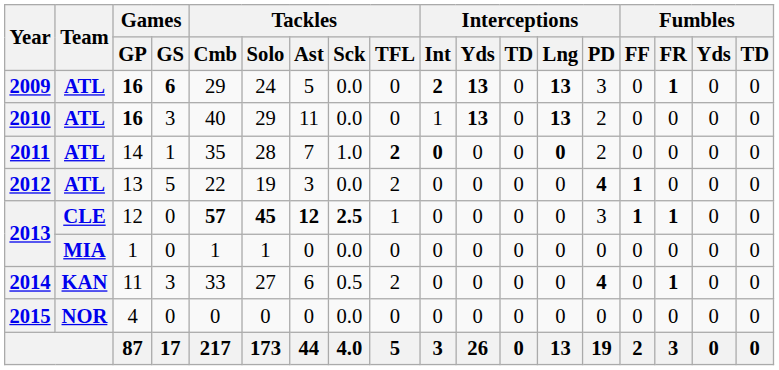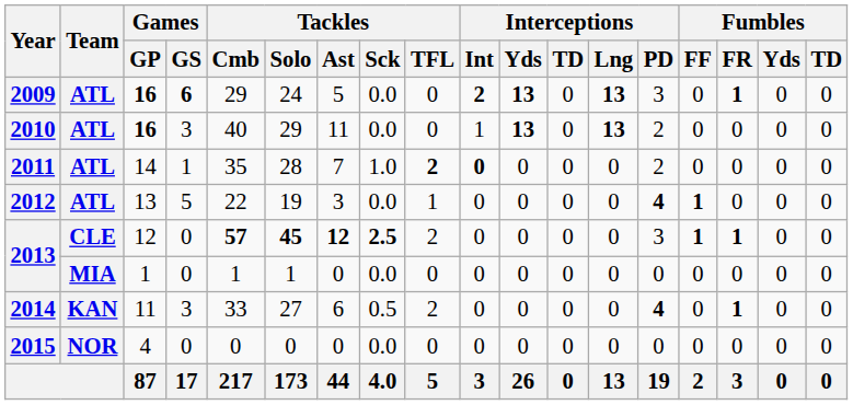 <table class="wikitable" style="text-align:center">
 <tr>
 <th rowspan="2">Year</th>
 <th rowspan="2">Team</th>
 <th colspan="2">Games</th>
 <th colspan="5">Tackles</th>
 <th colspan="5">Interceptions</th>
 <th colspan="4">Fumbles</th>
 </tr>
 <tr>
 <th>GP</th>
 <th>GS</th>
 <th>Cmb</th>
 <th>Solo</th>
 <th>Ast</th>
 <th>Sck</th>
 <th>TFL</th>
 <th>Int</th>
 <th>Yds</th>
 <th>TD</th>
 <th>Lng</th>
 <th>PD</th>
 <th>FF</th>
 <th>FR</th>
 <th>Yds</th>
 <th>TD</th>
 </tr>
 <tr>
 <th><a href='#'>2009</a></th>
 <th><a href='#'>ATL</a></th>
 <td><strong>16</strong></td>
 <td><strong>6</strong></td>
 <td>29</td>
 <td>24</td>
 <td>5</td>
 <td>0.0</td>
 <td>0</td>
 <td><strong>2</strong></td>
 <td><strong>13</strong></td>
 <td>0</td>
 <td><strong>13</strong></td>
 <td>3</td>
 <td>0</td>
 <td><strong>1</strong></td>
 <td>0</td>
 <td>0</td>
 </tr>
 <tr>
 <th><a href='#'>2010</a></th>
 <th><a href='#'>ATL</a></th>
 <td><strong>16</strong></td>
 <td>3</td>
 <td>40</td>
 <td>29</td>
 <td>11</td>
 <td>0.0</td>
 <td>0</td>
 <td>1</td>
 <td><strong>13</strong></td>
 <td>0</td>
 <td><strong>13</strong></td>
 <td>2</td>
 <td>0</td>
 <td>0</td>
 <td>0</td>
 <td>0</td>
 </tr>
 <tr>
 <th><a href='#'>2011</a></th>
 <th><a href='#'>ATL</a></th>
 <td>14</td>
 <td>1</td>
 <td>35</td>
 <td>28</td>
 <td>7</td>
 <td>1.0</td>
 <td><strong>2</strong></td>
 <td><strong>0</strong></td>
 <td>0</td>
 <td>0</td>
-<td><strong>0</strong></td>
+<td>0</td>
 <td>2</td>
 <td>0</td>
 <td>0</td>
 <td>0</td>
 <td>0</td>
 </tr>
 <tr>
 <th><a href='#'>2012</a></th>
 <th><a href='#'>ATL</a></th>
 <td>13</td>
 <td>5</td>
 <td>22</td>
 <td>19</td>
 <td>3</td>
 <td>0.0</td>
-<td>2</td>
+<td>1</td>
 <td>0</td>
 <td>0</td>
 <td>0</td>
 <td>0</td>
 <td><strong>4</strong></td>
 <td><strong>1</strong></td>
 <td>0</td>
 <td>0</td>
 <td>0</td>
 </tr>
 <tr>
 <th rowspan="2"><a href='#'>2013</a></th>
 <th><a href='#'>CLE</a></th>
 <td>12</td>
 <td>0</td>
 <td><strong>57</strong></td>
 <td><strong>45</strong></td>
 <td><strong>12</strong></td>
 <td><strong>2.5</strong></td>
-<td>1</td>
+<td>2</td>
 <td>0</td>
 <td>0</td>
 <td>0</td>
 <td>0</td>
 <td>3</td>
 <td><strong>1</strong></td>
 <td><strong>1</strong></td>
 <td>0</td>
 <td>0</td>
 </tr>
 <tr>
 <th><a href='#'>MIA</a></th>
 <td>1</td>
 <td>0</td>
 <td>1</td>
 <td>1</td>
 <td>0</td>
 <td>0.0</td>
 <td>0</td>
 <td>0</td>
 <td>0</td>
 <td>0</td>
 <td>0</td>
 <td>0</td>
 <td>0</td>
 <td>0</td>
 <td>0</td>
 <td>0</td>
 </tr>
 <tr>
 <th><a href='#'>2014</a></th>
 <th><a href='#'>KAN</a></th>
 <td>11</td>
 <td>3</td>
 <td>33</td>
 <td>27</td>
 <td>6</td>
 <td>0.5</td>
 <td>2</td>
 <td>0</td>
 <td>0</td>
 <td>0</td>
 <td>0</td>
 <td><strong>4</strong></td>
 <td>0</td>
 <td><strong>1</strong></td>
 <td>0</td>
 <td>0</td>
 </tr>
 <tr>
 <th><a href='#'>2015</a></th>
 <th><a href='#'>NOR</a></th>
 <td>4</td>
 <td>0</td>
 <td>0</td>
 <td>0</td>
 <td>0</td>
 <td>0.0</td>
 <td>0</td>
 <td>0</td>
 <td>0</td>
 <td>0</td>
 <td>0</td>
 <td>0</td>
 <td>0</td>
 <td>0</td>
 <td>0</td>
 <td>0</td>
 </tr>
 <tr>
 <th colspan="2"></th>
 <th>87</th>
 <th>17</th>
 <th>217</th>
 <th>173</th>
 <th>44</th>
 <th>4.0</th>
 <th>5</th>
 <th>3</th>
 <th>26</th>
 <th>0</th>
 <th>13</th>
 <th>19</th>
 <th>2</th>
 <th>3</th>
 <th>0</th>
 <th>0</th>
 </tr>
 </table>
